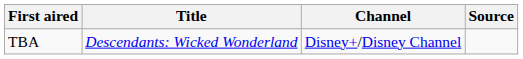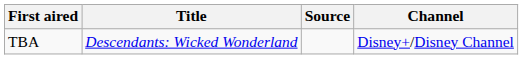 <table class="wikitable sortable">
 <tr>
 <th>First aired</th>
 <th>Title</th>
+<th>Source</th>
 <th>Channel</th>
-<th>Source</th>
 </tr>
 <tr>
 <td>TBA</td>
 <td><em><a href='#'>Descendants: Wicked Wonderland</a></em></td>
+<td></td>
 <td><a href='#'>Disney+</a>/<a href='#'>Disney Channel</a></td>
-<td></td>
 </tr>
 </table>
